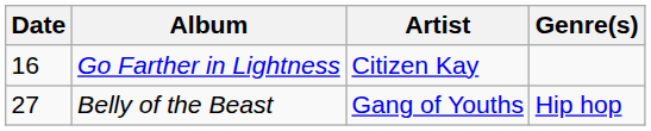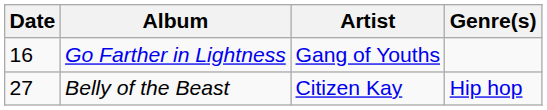 <table class="wikitable">
 <tr>
 <th>Date</th>
 <th>Album</th>
 <th>Artist</th>
 <th>Genre(s)</th>
 </tr>
 <tr>
 <td>16</td>
 <td><em><a href='#'>Go Farther in Lightness</a></em></td>
-<td><a href='#'>Citizen Kay</a></td>
+<td><a href='#'>Gang of Youths</a></td>
 <td></td>
 </tr>
 <tr>
 <td>27</td>
 <td><em>Belly of the Beast</em></td>
-<td><a href='#'>Gang of Youths</a></td>
+<td><a href='#'>Citizen Kay</a></td>
 <td><a href='#'>Hip hop</a></td>
 </tr>
 </table>
